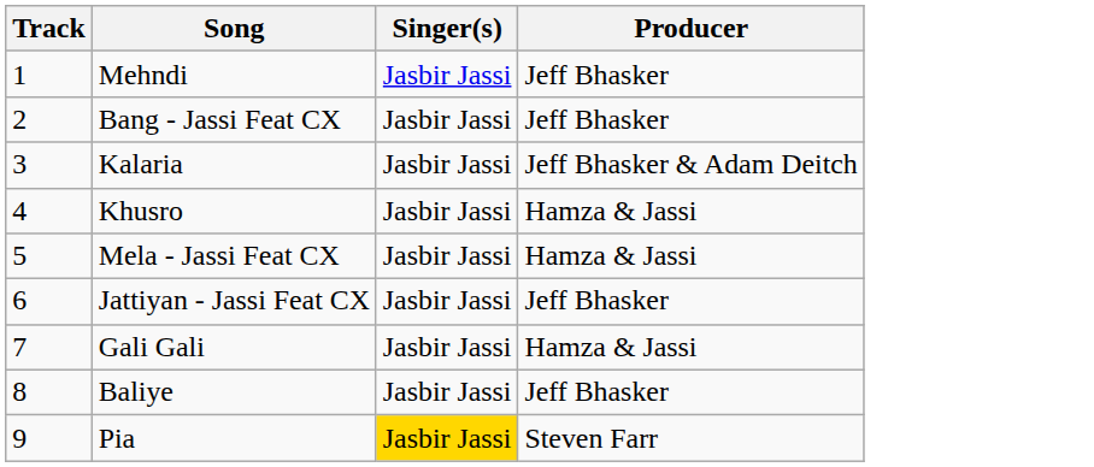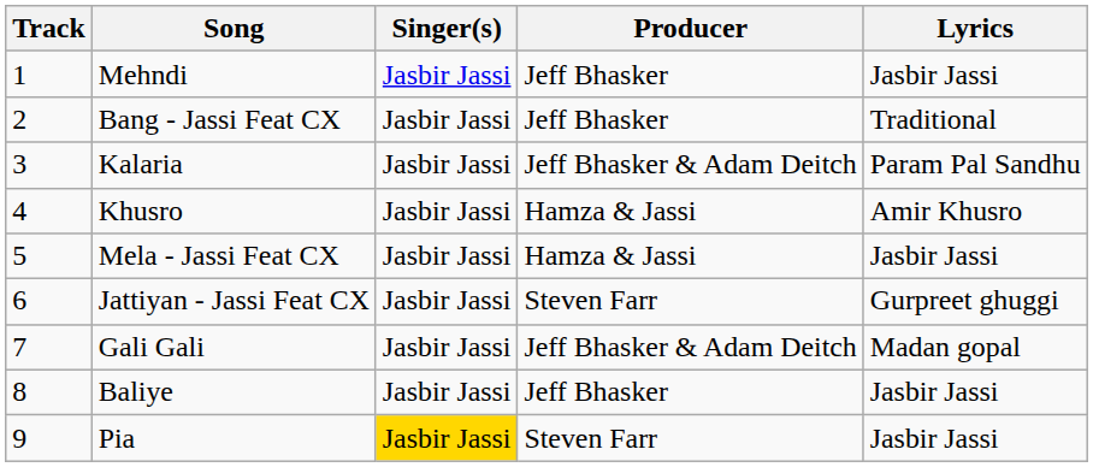 <table class="wikitable">
 <tr>
 <th>Track</th>
 <th>Song</th>
 <th>Singer(s)</th>
 <th>Producer</th>
+<th>Lyrics</th>
 </tr>
 <tr>
 <td>1</td>
 <td>Mehndi</td>
 <td><a href='#'>Jasbir Jassi</a></td>
 <td>Jeff Bhasker</td>
+<td>Jasbir Jassi</td>
 </tr>
 <tr>
 <td>2</td>
 <td>Bang - Jassi Feat CX</td>
 <td>Jasbir Jassi</td>
 <td>Jeff Bhasker</td>
+<td>Traditional</td>
 </tr>
 <tr>
 <td>3</td>
 <td>Kalaria</td>
 <td>Jasbir Jassi</td>
 <td>Jeff Bhasker & Adam Deitch</td>
+<td>Param Pal Sandhu</td>
 </tr>
 <tr>
 <td>4</td>
 <td>Khusro</td>
 <td>Jasbir Jassi</td>
 <td>Hamza & Jassi</td>
+<td>Amir Khusro</td>
 </tr>
 <tr>
 <td>5</td>
 <td>Mela - Jassi Feat CX</td>
 <td>Jasbir Jassi</td>
 <td>Hamza & Jassi</td>
+<td>Jasbir Jassi</td>
 </tr>
 <tr>
 <td>6</td>
 <td>Jattiyan - Jassi Feat CX</td>
 <td>Jasbir Jassi</td>
-<td>Jeff Bhasker</td>
+<td>Steven Farr</td>
+<td>Gurpreet ghuggi</td>
 </tr>
 <tr>
 <td>7</td>
 <td>Gali Gali</td>
 <td>Jasbir Jassi</td>
-<td>Hamza & Jassi</td>
+<td>Jeff Bhasker & Adam Deitch</td>
+<td>Madan gopal</td>
 </tr>
 <tr>
 <td>8</td>
 <td>Baliye</td>
 <td>Jasbir Jassi</td>
 <td>Jeff Bhasker</td>
+<td>Jasbir Jassi</td>
 </tr>
 <tr>
 <td>9</td>
 <td>Pia</td>
 <td style="background: gold;">Jasbir Jassi</td>
 <td>Steven Farr</td>
+<td>Jasbir Jassi</td>
 </tr>
 </table>
